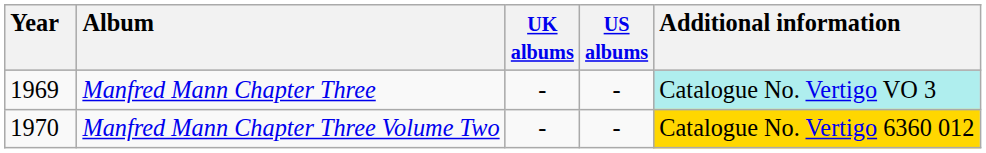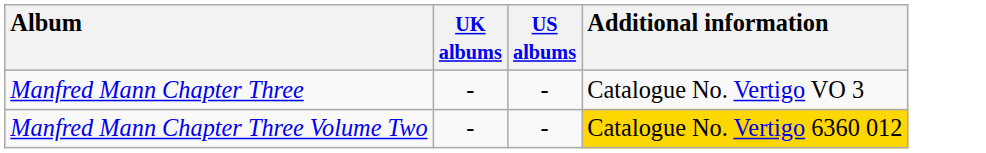 <table class="wikitable">
 <tr>
-<th style="vertical-align:top; text-align:left; width:40px;">Year</th>
 <th style="text-align:left; vertical-align:top;">Album</th>
 <th style="vertical-align:top; text-align:center; width:40px;"><small><a href='#'>UK albums</a></small></th>
 <th style="vertical-align:top; text-align:center; width:40px;"><small><a href='#'>US albums</a></small></th>
 <th style="text-align:left; vertical-align:top;">Additional information</th>
 </tr>
 <tr>
-<td style="text-align:left; vertical-align:top;">1969</td>
 <td style="text-align:left; vertical-align:top;"><em><a href='#'>Manfred Mann Chapter Three</a></em></td>
 <td style="text-align:center; vertical-align:top;">-</td>
 <td style="text-align:center; vertical-align:top;">-</td>
-<td style="background: paleturquoise; text-align:left; vertical-align:top;">Catalogue No. <a href='#'>Vertigo</a> VO 3</td>
+<td style="text-align:left; vertical-align:top;">Catalogue No. <a href='#'>Vertigo</a> VO 3</td>
 </tr>
 <tr>
-<td style="text-align:left; vertical-align:top;">1970</td>
 <td style="text-align:left; vertical-align:top;"><em><a href='#'>Manfred Mann Chapter Three Volume Two</a></em></td>
 <td style="text-align:center; vertical-align:top;">-</td>
 <td style="text-align:center; vertical-align:top;">-</td>
 <td style="background: gold; text-align:left; vertical-align:top;">Catalogue No. <a href='#'>Vertigo</a> 6360 012</td>
 </tr>
 </table>
